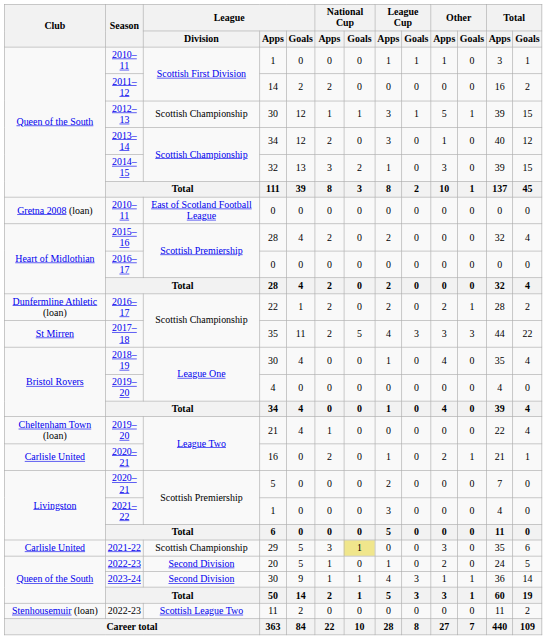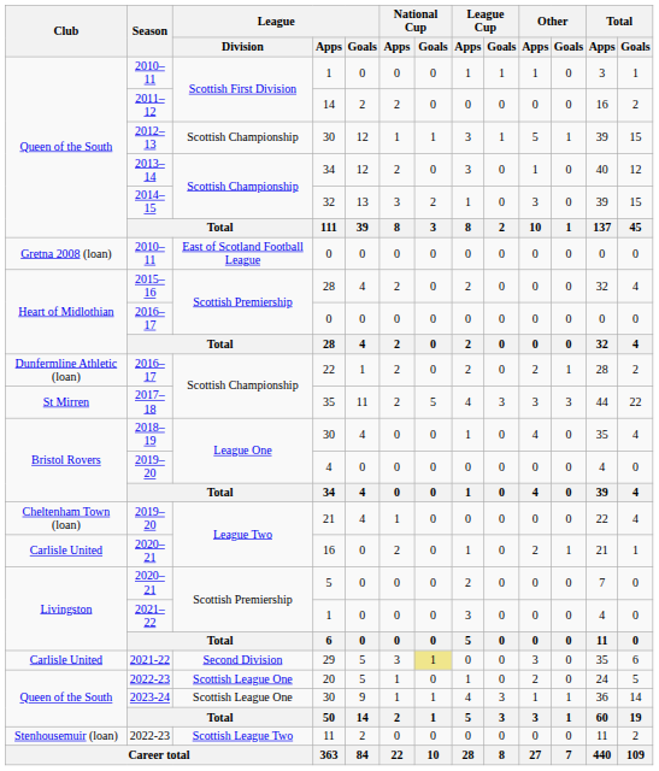 <table class="wikitable" style="text-align: center">
 <tr>
 <th rowspan="2">Club</th>
 <th rowspan="2">Season</th>
 <th colspan="3">League</th>
 <th colspan="2">National Cup</th>
 <th colspan="2">League Cup</th>
 <th colspan="2">Other</th>
 <th colspan="2">Total</th>
 </tr>
 <tr>
 <th>Division</th>
 <th>Apps</th>
 <th>Goals</th>
 <th>Apps</th>
 <th>Goals</th>
 <th>Apps</th>
 <th>Goals</th>
 <th>Apps</th>
 <th>Goals</th>
 <th>Apps</th>
 <th>Goals</th>
 </tr>
 <tr>
 <td rowspan="6"><a href='#'>Queen of the South</a></td>
 <td><a href='#'>2010–11</a></td>
 <td rowspan="2"><a href='#'>Scottish First Division</a></td>
 <td>1</td>
 <td>0</td>
 <td>0</td>
 <td>0</td>
 <td>1</td>
 <td>1</td>
 <td>1</td>
 <td>0</td>
 <td>3</td>
 <td>1</td>
 </tr>
 <tr>
 <td><a href='#'>2011–12</a></td>
 <td>14</td>
 <td>2</td>
 <td>2</td>
 <td>0</td>
 <td>0</td>
 <td>0</td>
 <td>0</td>
 <td>0</td>
 <td>16</td>
 <td>2</td>
 </tr>
 <tr>
 <td><a href='#'>2012–13</a></td>
 <td>Scottish Championship</td>
 <td>30</td>
 <td>12</td>
 <td>1</td>
 <td>1</td>
 <td>3</td>
 <td>1</td>
 <td>5</td>
 <td>1</td>
 <td>39</td>
 <td>15</td>
 </tr>
 <tr>
 <td><a href='#'>2013–14</a></td>
 <td rowspan="2"><a href='#'>Scottish Championship</a></td>
 <td>34</td>
 <td>12</td>
 <td>2</td>
 <td>0</td>
 <td>3</td>
 <td>0</td>
 <td>1</td>
 <td>0</td>
 <td>40</td>
 <td>12</td>
 </tr>
 <tr>
 <td><a href='#'>2014–15</a></td>
 <td>32</td>
 <td>13</td>
 <td>3</td>
 <td>2</td>
 <td>1</td>
 <td>0</td>
 <td>3</td>
 <td>0</td>
 <td>39</td>
 <td>15</td>
 </tr>
 <tr>
 <th colspan="2">Total</th>
 <th>111</th>
 <th>39</th>
 <th>8</th>
 <th>3</th>
 <th>8</th>
 <th>2</th>
 <th>10</th>
 <th>1</th>
 <th>137</th>
 <th>45</th>
 </tr>
 <tr>
 <td><a href='#'>Gretna 2008</a> (loan)</td>
 <td><a href='#'>2010–11</a></td>
 <td><a href='#'>East of Scotland Football League</a></td>
 <td>0</td>
 <td>0</td>
 <td>0</td>
 <td>0</td>
 <td>0</td>
 <td>0</td>
 <td>0</td>
 <td>0</td>
 <td>0</td>
 <td>0</td>
 </tr>
 <tr>
 <td rowspan=3><a href='#'>Heart of Midlothian</a></td>
 <td><a href='#'>2015–16</a></td>
 <td rowspan=2><a href='#'>Scottish Premiership</a></td>
 <td>28</td>
 <td>4</td>
 <td>2</td>
 <td>0</td>
 <td>2</td>
 <td>0</td>
 <td>0</td>
 <td>0</td>
 <td>32</td>
 <td>4</td>
 </tr>
 <tr>
 <td><a href='#'>2016–17</a></td>
 <td>0</td>
 <td>0</td>
 <td>0</td>
 <td>0</td>
 <td>0</td>
 <td>0</td>
 <td>0</td>
 <td>0</td>
 <td>0</td>
 <td>0</td>
 </tr>
 <tr>
 <th colspan=2>Total</th>
 <th>28</th>
 <th>4</th>
 <th>2</th>
 <th>0</th>
 <th>2</th>
 <th>0</th>
 <th>0</th>
 <th>0</th>
 <th>32</th>
 <th>4</th>
 </tr>
 <tr>
 <td><a href='#'>Dunfermline Athletic</a> (loan)</td>
 <td><a href='#'>2016–17</a></td>
 <td rowspan="2">Scottish Championship</td>
 <td>22</td>
 <td>1</td>
 <td>2</td>
 <td>0</td>
 <td>2</td>
 <td>0</td>
 <td>2</td>
 <td>1</td>
 <td>28</td>
 <td>2</td>
 </tr>
 <tr>
 <td><a href='#'>St Mirren</a></td>
 <td><a href='#'>2017–18</a></td>
 <td>35</td>
 <td>11</td>
 <td>2</td>
 <td>5</td>
 <td>4</td>
 <td>3</td>
 <td>3</td>
 <td>3</td>
 <td>44</td>
 <td>22</td>
 </tr>
 <tr>
 <td rowspan="3"><a href='#'>Bristol Rovers</a></td>
 <td><a href='#'>2018–19</a></td>
 <td rowspan=2><a href='#'>League One</a></td>
 <td>30</td>
 <td>4</td>
 <td>0</td>
 <td>0</td>
 <td>1</td>
 <td>0</td>
 <td>4</td>
 <td>0</td>
 <td>35</td>
 <td>4</td>
 </tr>
 <tr>
 <td><a href='#'>2019–20</a></td>
 <td>4</td>
 <td>0</td>
 <td>0</td>
 <td>0</td>
 <td>0</td>
 <td>0</td>
 <td>0</td>
 <td>0</td>
 <td>4</td>
 <td>0</td>
 </tr>
 <tr>
 <th colspan="2">Total</th>
 <th>34</th>
 <th>4</th>
 <th>0</th>
 <th>0</th>
 <th>1</th>
 <th>0</th>
 <th>4</th>
 <th>0</th>
 <th>39</th>
 <th>4</th>
 </tr>
 <tr>
 <td><a href='#'>Cheltenham Town</a> (loan)</td>
 <td><a href='#'>2019–20</a></td>
 <td rowspan=2><a href='#'>League Two</a></td>
 <td>21</td>
 <td>4</td>
 <td>1</td>
 <td>0</td>
 <td>0</td>
 <td>0</td>
 <td>0</td>
 <td>0</td>
 <td>22</td>
 <td>4</td>
 </tr>
 <tr>
 <td><a href='#'>Carlisle United</a></td>
 <td><a href='#'>2020–21</a></td>
 <td>16</td>
 <td>0</td>
 <td>2</td>
 <td>0</td>
 <td>1</td>
 <td>0</td>
 <td>2</td>
 <td>1</td>
 <td>21</td>
 <td>1</td>
 </tr>
 <tr>
 <td rowspan="3"><a href='#'>Livingston</a></td>
 <td><a href='#'>2020–21</a></td>
 <td rowspan=2>Scottish Premiership</td>
 <td>5</td>
 <td>0</td>
 <td>0</td>
 <td>0</td>
 <td>2</td>
 <td>0</td>
 <td>0</td>
 <td>0</td>
 <td>7</td>
 <td>0</td>
 </tr>
 <tr>
 <td><a href='#'>2021–22</a></td>
 <td>1</td>
 <td>0</td>
 <td>0</td>
 <td>0</td>
 <td>3</td>
 <td>0</td>
 <td>0</td>
 <td>0</td>
 <td>4</td>
 <td>0</td>
 </tr>
 <tr>
 <th colspan="2">Total</th>
 <th>6</th>
 <th>0</th>
 <th>0</th>
 <th>0</th>
 <th>5</th>
 <th>0</th>
 <th>0</th>
 <th>0</th>
 <th>11</th>
 <th>0</th>
 </tr>
 <tr>
 <td><a href='#'>Carlisle United</a></td>
 <td><a href='#'>2021-22</a></td>
-<td>Scottish Championship</td>
+<td><a href='#'>Second Division</a></td>
 <td>29</td>
 <td>5</td>
 <td>3</td>
 <td style="background: khaki;">1</td>
 <td>0</td>
 <td>0</td>
 <td>3</td>
 <td>0</td>
 <td>35</td>
 <td>6</td>
 </tr>
 <tr>
 <td rowspan="3"><a href='#'>Queen of the South</a></td>
 <td><a href='#'>2022-23</a></td>
-<td><a href='#'>Second Division</a></td>
+<td><a href='#'>Scottish League One</a></td>
 <td>20</td>
 <td>5</td>
 <td>1</td>
 <td>0</td>
 <td>1</td>
 <td>0</td>
 <td>2</td>
 <td>0</td>
 <td>24</td>
 <td>5</td>
 </tr>
 <tr>
 <td><a href='#'>2023-24</a></td>
-<td><a href='#'>Second Division</a></td>
+<td>Scottish League One</td>
 <td>30</td>
 <td>9</td>
 <td>1</td>
 <td>1</td>
 <td>4</td>
 <td>3</td>
 <td>1</td>
 <td>1</td>
 <td>36</td>
 <td>14</td>
 </tr>
 <tr>
 <th colspan="2">Total</th>
 <th>50</th>
 <th>14</th>
 <th>2</th>
 <th>1</th>
 <th>5</th>
 <th>3</th>
 <th>3</th>
 <th>1</th>
 <th>60</th>
 <th>19</th>
 </tr>
 <tr>
 <td><a href='#'>Stenhousemuir</a> (loan)</td>
 <td>2022-23</td>
 <td><a href='#'>Scottish League Two</a></td>
 <td>11</td>
 <td>2</td>
 <td>0</td>
 <td>0</td>
 <td>0</td>
 <td>0</td>
 <td>0</td>
 <td>0</td>
 <td>11</td>
 <td>2</td>
 </tr>
 <tr>
 <th colspan="3">Career total</th>
 <th>363</th>
 <th>84</th>
 <th>22</th>
 <th>10</th>
 <th>28</th>
 <th>8</th>
 <th>27</th>
 <th>7</th>
 <th>440</th>
 <th>109</th>
 </tr>
 </table>
